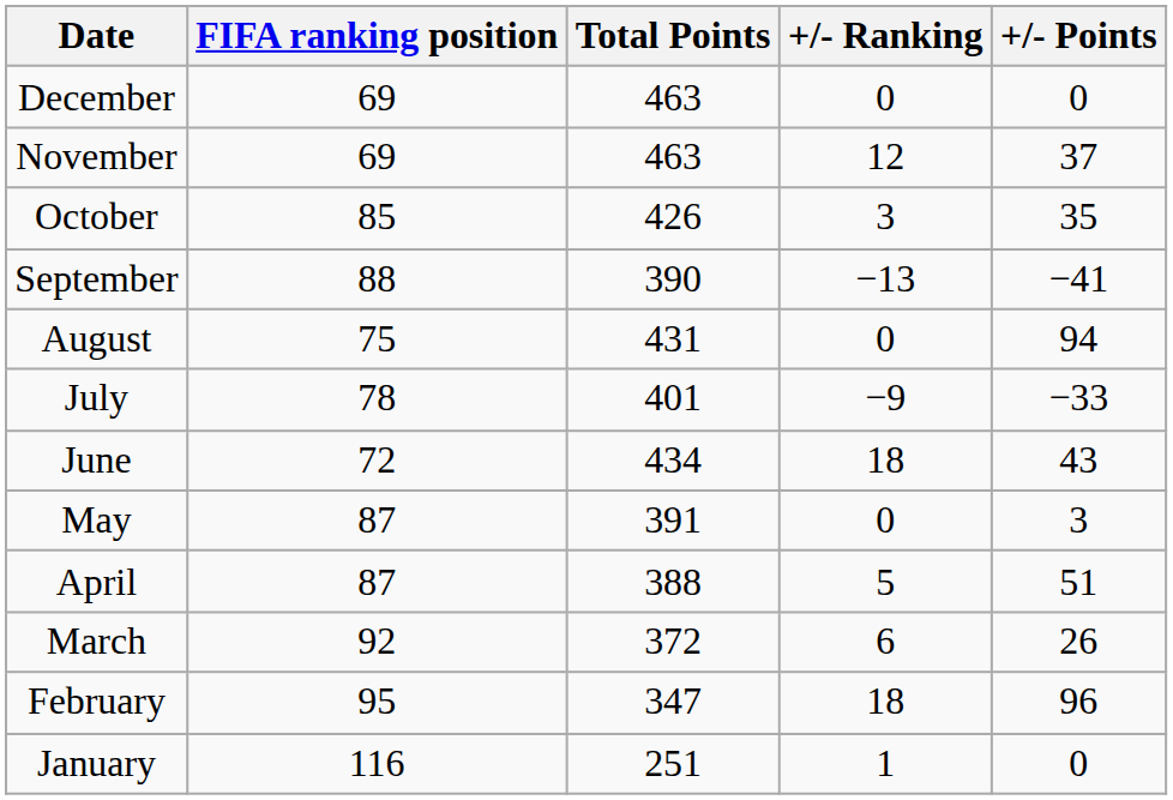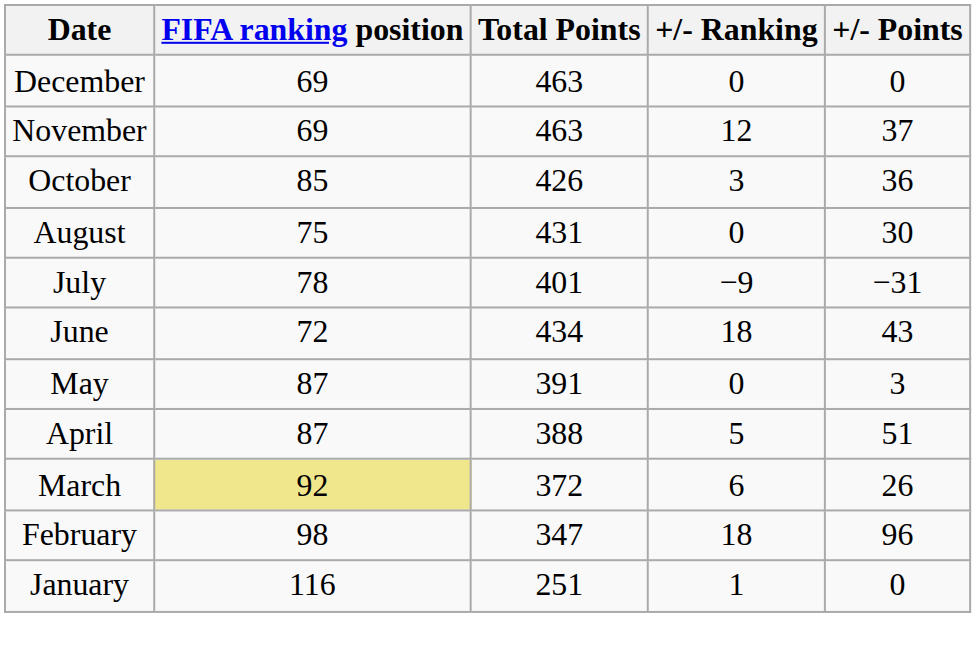 <table class="wikitable" style="text-align: center;">
 <tr>
 <th>Date</th>
 <th><a href='#'>FIFA ranking</a> position</th>
 <th>Total Points</th>
 <th>+/- Ranking</th>
 <th>+/- Points</th>
 </tr>
 <tr>
 <td>December</td>
 <td>69</td>
 <td>463</td>
 <td>0 </td>
 <td>0</td>
 </tr>
 <tr>
 <td>November</td>
 <td>69</td>
 <td>463</td>
 <td>12 </td>
 <td>37</td>
 </tr>
 <tr>
 <td>October</td>
 <td>85</td>
 <td>426</td>
 <td>3 </td>
-<td>35</td>
-</tr>
-<tr>
-<td>September</td>
-<td>88</td>
-<td>390</td>
-<td>−13 </td>
-<td>−41</td>
+<td>36</td>
 </tr>
 <tr>
 <td>August</td>
 <td>75</td>
 <td>431</td>
 <td>0 </td>
-<td>94</td>
+<td>30</td>
 </tr>
 <tr>
 <td>July</td>
 <td>78</td>
 <td>401</td>
 <td>−9 </td>
-<td>−33</td>
+<td>−31</td>
 </tr>
 <tr>
 <td>June</td>
 <td>72</td>
 <td>434</td>
 <td>18 </td>
 <td>43</td>
 </tr>
 <tr>
 <td>May</td>
 <td>87</td>
 <td>391</td>
 <td>0 </td>
 <td>3</td>
 </tr>
 <tr>
 <td>April</td>
 <td>87</td>
 <td>388</td>
 <td>5 </td>
 <td>51</td>
 </tr>
 <tr>
 <td>March</td>
-<td>92</td>
+<td style="background: khaki;">92</td>
 <td>372</td>
 <td>6 </td>
 <td>26</td>
 </tr>
 <tr>
 <td>February</td>
-<td>95</td>
+<td>98</td>
 <td>347</td>
 <td>18 </td>
 <td>96</td>
 </tr>
 <tr>
 <td>January</td>
 <td>116</td>
 <td>251</td>
 <td>1 </td>
 <td>0</td>
 </tr>
 </table>
